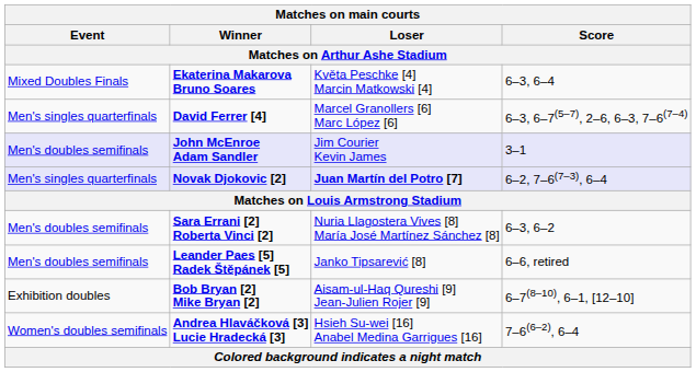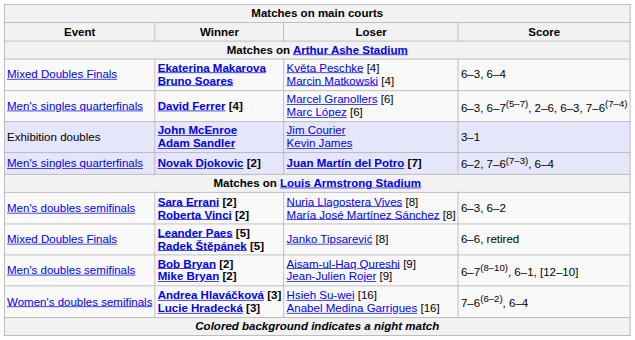 <table class="wikitable collapsible uncollapsed" style=margin:auto>
 <tr>
 <th colspan=4><strong>Matches on main courts</strong></th>
 </tr>
 <tr>
 <th>Event</th>
 <th>Winner</th>
 <th>Loser</th>
 <th>Score</th>
 </tr>
 <tr>
 <th colspan=4><strong>Matches on <a href='#'>Arthur Ashe Stadium</a></strong></th>
 </tr>
 <tr>
 <td><a href='#'>Mixed Doubles Finals</a></td>
 <td><strong> <a href='#'>Ekaterina Makarova</a></strong><br><strong> <a href='#'>Bruno Soares</a> </strong></td>
 <td> <a href='#'>Květa Peschke</a> [4]<br> <a href='#'>Marcin Matkowski</a> [4]</td>
 <td>6–3, 6–4</td>
 </tr>
 <tr>
 <td><a href='#'>Men's singles quarterfinals</a></td>
 <td> <strong><a href='#'>David Ferrer</a> [4]</strong></td>
 <td> <a href='#'>Marcel Granollers</a> [6]<br> <a href='#'>Marc López</a> [6]</td>
 <td>6–3, 6–7<sup>(5–7)</sup>, 2–6, 6–3, 7–6<sup>(7–4)</sup></td>
 </tr>
 <tr bgcolor=lavender>
-<td><a href='#'>Men's doubles semifinals</a></td>
+<td>Exhibition doubles</td>
 <td><strong> <a href='#'>John McEnroe</a><br> <a href='#'>Adam Sandler</a></strong></td>
 <td> <a href='#'>Jim Courier</a><br> <a href='#'>Kevin James</a></td>
 <td>3–1</td>
 </tr>
 <tr bgcolor=lavender>
 <td><a href='#'>Men's singles quarterfinals</a></td>
 <td> <strong><a href='#'>Novak Djokovic</a> [2]</strong></td>
 <td><strong> <a href='#'>Juan Martín del Potro</a> [7]</strong></td>
 <td>6–2, 7–6<sup>(7–3)</sup>, 6–4</td>
 </tr>
 <tr>
 <th colspan=4><strong>Matches on <a href='#'>Louis Armstrong Stadium</a></strong></th>
 </tr>
 <tr>
 <td><a href='#'>Men's doubles semifinals</a></td>
 <td><strong> <a href='#'>Sara Errani</a> [2]</strong><br><strong> <a href='#'>Roberta Vinci</a> [2] </strong></td>
 <td> <a href='#'>Nuria Llagostera Vives</a> [8]<br> <a href='#'>María José Martínez Sánchez</a> [8]</td>
 <td>6–3, 6–2</td>
 </tr>
 <tr>
-<td><a href='#'>Men's doubles semifinals</a></td>
+<td><a href='#'>Mixed Doubles Finals</a></td>
 <td><strong> <a href='#'>Leander Paes</a> [5]</strong><br><strong> <a href='#'>Radek Štěpánek</a> [5] </strong></td>
 <td> <a href='#'>Janko Tipsarević</a> [8]</td>
 <td>6–6, retired</td>
 </tr>
 <tr>
-<td>Exhibition doubles</td>
+<td><a href='#'>Men's doubles semifinals</a></td>
 <td><strong> <a href='#'>Bob Bryan</a> [2]</strong><br><strong> <a href='#'>Mike Bryan</a> [2] </strong></td>
 <td> <a href='#'>Aisam-ul-Haq Qureshi</a> [9]<br> <a href='#'>Jean-Julien Rojer</a> [9]</td>
 <td>6–7<sup>(8–10)</sup>, 6–1, [12–10]</td>
 </tr>
 <tr>
 <td><a href='#'>Women's doubles semifinals</a></td>
 <td><strong> <a href='#'>Andrea Hlaváčková</a> [3]<br> <a href='#'>Lucie Hradecká</a> [3]</strong></td>
 <td> <a href='#'>Hsieh Su-wei</a> [16]<br> <a href='#'>Anabel Medina Garrigues</a> [16]</td>
 <td>7–6<sup>(6–2)</sup>, 6–4</td>
 </tr>
 <tr>
 <th colspan=4><em>Colored background indicates a night match</em></th>
 </tr>
 </table>
